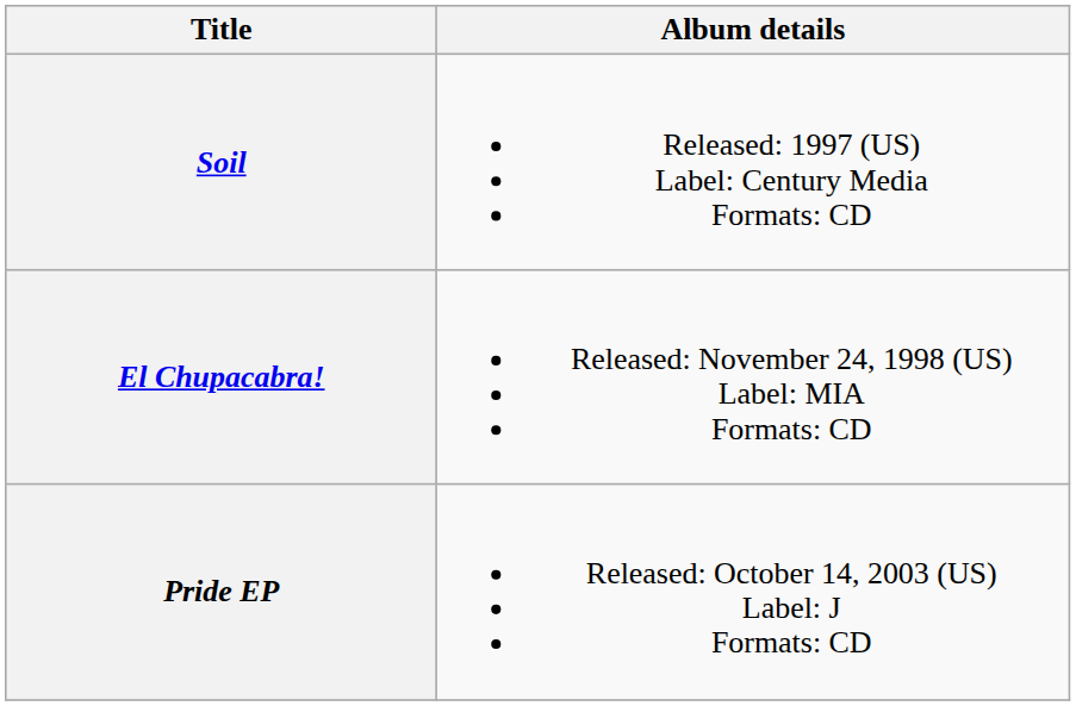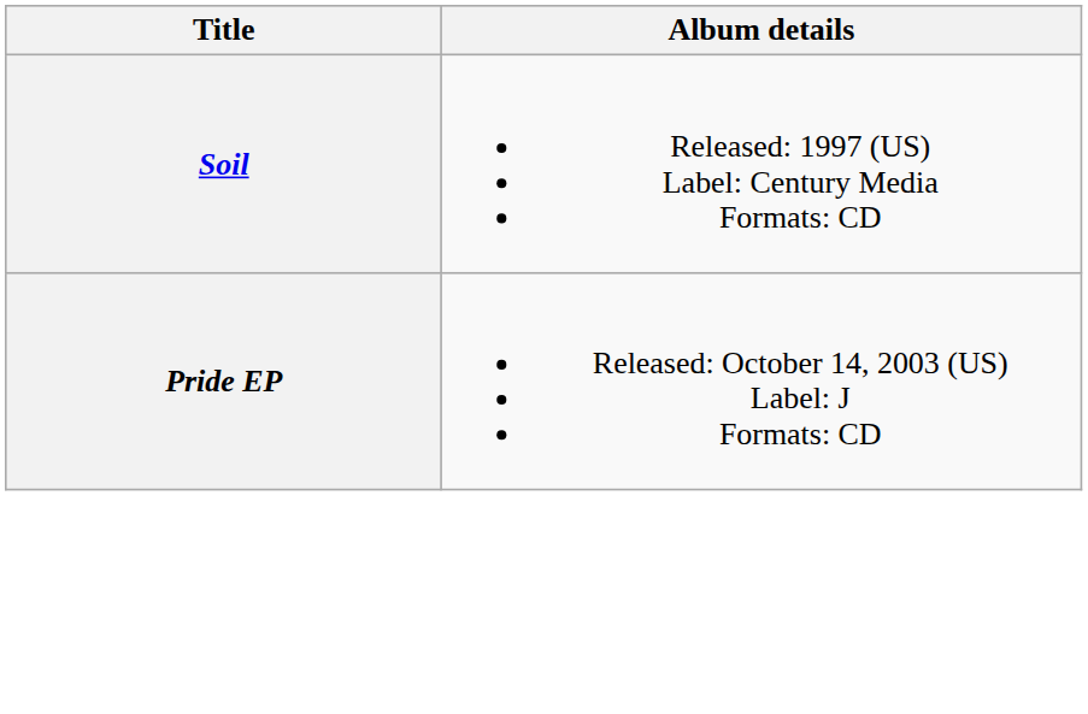 <table class="wikitable plainrowheaders" style="text-align:center;">
 <tr>
 <th scope="col" style="width:13.5em;">Title</th>
 <th scope="col" style="width:20em;">Album details</th>
 </tr>
 <tr>
 <th scope="row"><em><a href='#'>Soil</a></em></th>
 <td><br><ul><li>Released: 1997 <span>(US)</span></li><li>Label: Century Media</li><li>Formats: CD</li></ul></td>
 </tr>
 <tr>
-<th scope="row"><em><a href='#'>El Chupacabra!</a></em></th>
-<td><br><ul><li>Released: November 24, 1998 <span>(US)</span></li><li>Label: MIA</li><li>Formats: CD</li></ul></td>
-</tr>
-<tr>
 <th scope="row"><em>Pride EP</em></th>
 <td><br><ul><li>Released: October 14, 2003 <span>(US)</span></li><li>Label: J</li><li>Formats: CD</li></ul></td>
 </tr>
 </table>
